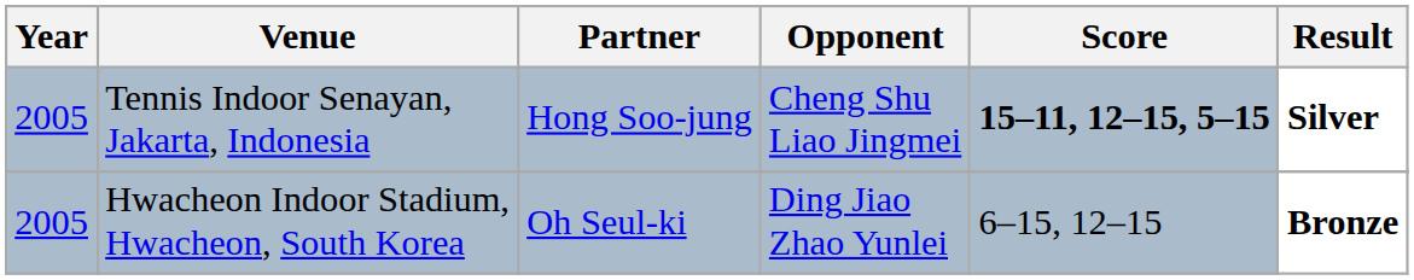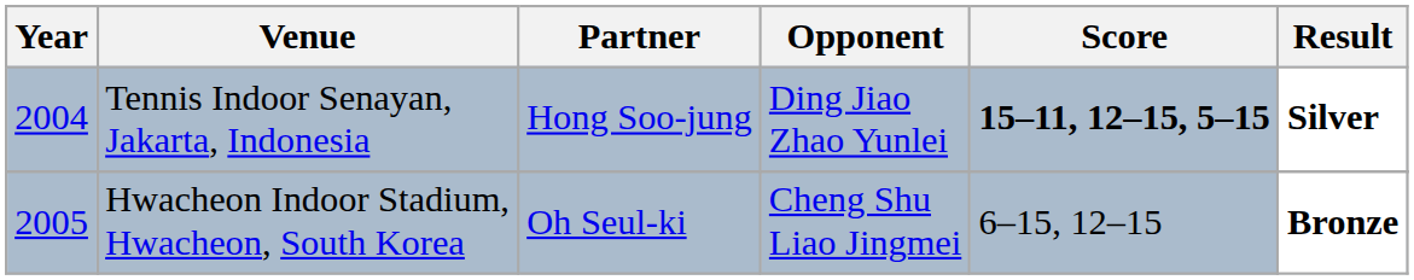 <table class="sortable wikitable" style="font-size: 90%;">
 <tr>
 <th>Year</th>
 <th>Venue</th>
 <th>Partner</th>
 <th>Opponent</th>
 <th>Score</th>
 <th>Result</th>
 </tr>
 <tr style="background:#AABBCC">
-<td align="center"><a href='#'>2005</a></td>
+<td align="center"><a href='#'>2004</a></td>
 <td align="left">Tennis Indoor Senayan,<br><a href='#'>Jakarta</a>, <a href='#'>Indonesia</a></td>
 <td align="left"> <a href='#'>Hong Soo-jung</a></td>
-<td align="left"> <a href='#'>Cheng Shu</a><br> <a href='#'>Liao Jingmei</a></td>
+<td align="left"> <a href='#'>Ding Jiao</a><br> <a href='#'>Zhao Yunlei</a></td>
 <td align="left"><strong>15–11, 12–15, 5–15</strong></td>
 <td style="text-align:left; background:white"> <strong>Silver</strong></td>
 </tr>
 <tr>
 </tr>
 <tr style="background:#AABBCC">
 <td align="center"><a href='#'>2005</a></td>
 <td align="left">Hwacheon Indoor Stadium,<br><a href='#'>Hwacheon</a>, <a href='#'>South Korea</a></td>
 <td align="left"> <a href='#'>Oh Seul-ki</a></td>
-<td align="left"> <a href='#'>Ding Jiao</a><br> <a href='#'>Zhao Yunlei</a></td>
+<td align="left"> <a href='#'>Cheng Shu</a><br> <a href='#'>Liao Jingmei</a></td>
 <td align="left">6–15, 12–15</td>
 <td style="text-align:left; background:white"> <strong>Bronze</strong></td>
 </tr>
 </table>
